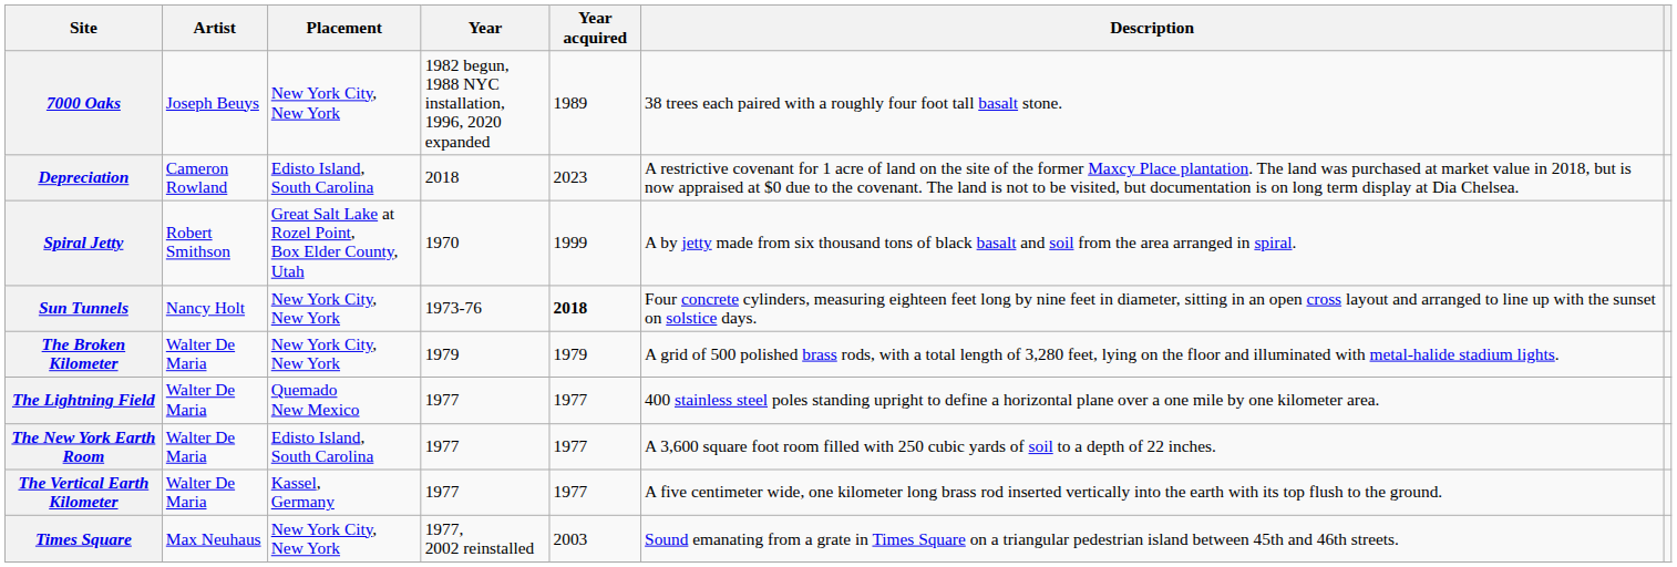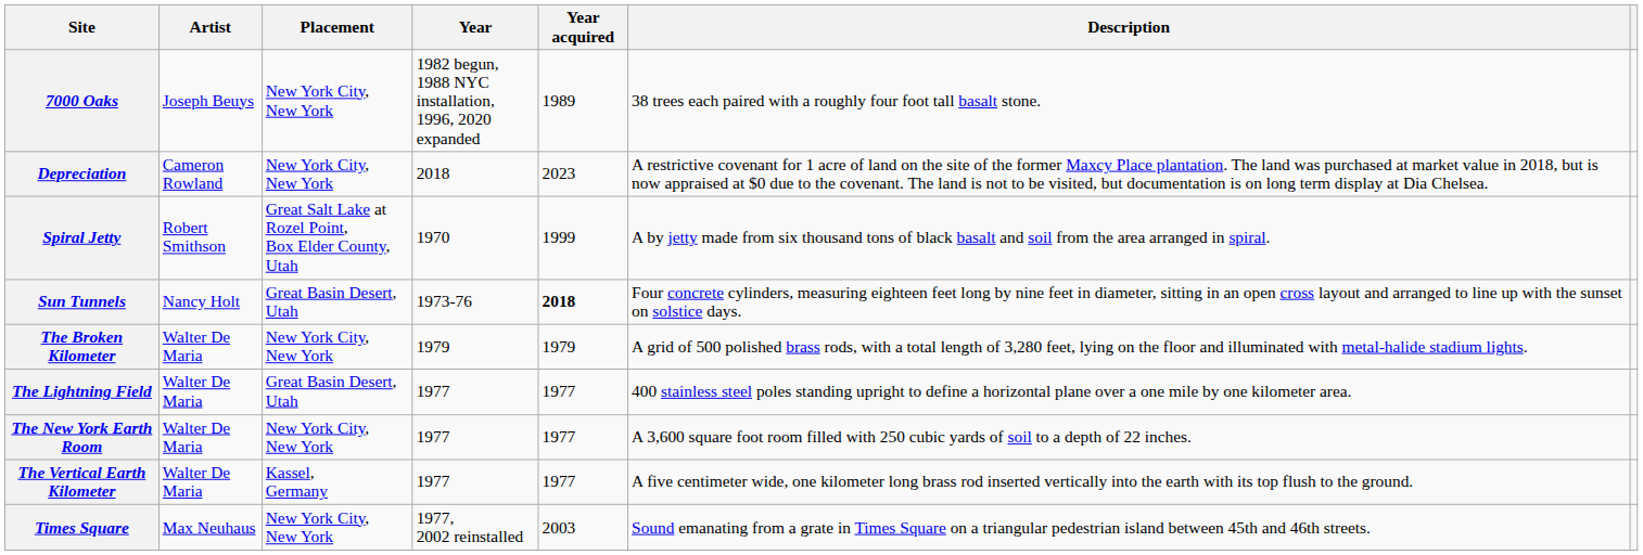 <table class="wikitable sortable plainrowheaders">
 <tr>
 <th scope="col">Site</th>
 <th scope="col">Artist</th>
 <th scope="col">Placement</th>
 <th scope="col">Year</th>
 <th scope="col">Year acquired</th>
 <th scope="col">Description</th>
 <th scope="col" class="unsortable"></th>
 </tr>
 <tr>
 <th scope="row"><em><a href='#'>7000 Oaks</a></em></th>
 <td><a href='#'>Joseph Beuys</a></td>
 <td><a href='#'>New York City</a>,<br><a href='#'>New York</a></td>
 <td>1982 begun,<br>1988 NYC installation,<br>1996, 2020 expanded</td>
 <td>1989</td>
 <td>38 trees each paired with a roughly four foot tall <a href='#'>basalt</a> stone.</td>
 <td></td>
 </tr>
 <tr>
 <th scope="row"><em><a href='#'>Depreciation</a></em></th>
 <td><a href='#'>Cameron Rowland</a></td>
-<td><a href='#'>Edisto Island</a>,<br><a href='#'>South Carolina</a></td>
+<td><a href='#'>New York City</a>,<br><a href='#'>New York</a></td>
 <td>2018</td>
 <td>2023</td>
 <td>A restrictive covenant for 1 acre of land on the site of the former <a href='#'>Maxcy Place plantation</a>. The land was purchased at market value in 2018, but is now appraised at $0 due to the covenant. The land is not to be visited, but documentation is on long term display at Dia Chelsea.</td>
 <td></td>
 </tr>
 <tr>
 <th scope="row"><em><a href='#'>Spiral Jetty</a></em></th>
 <td><a href='#'>Robert Smithson</a></td>
 <td><a href='#'>Great Salt Lake</a> at <a href='#'>Rozel Point</a>,<br><a href='#'>Box Elder County</a>,<br><a href='#'>Utah</a></td>
 <td>1970</td>
 <td>1999</td>
 <td>A  by  <a href='#'>jetty</a> made from six thousand tons of black <a href='#'>basalt</a> and <a href='#'>soil</a> from the area arranged in <a href='#'>spiral</a>.</td>
 <td></td>
 </tr>
 <tr>
 <th scope="row"><em><a href='#'>Sun Tunnels</a></em></th>
 <td><a href='#'>Nancy Holt</a></td>
-<td><a href='#'>New York City</a>,<br><a href='#'>New York</a></td>
+<td><a href='#'>Great Basin Desert</a>,<br><a href='#'>Utah</a></td>
 <td>1973-76</td>
 <td><strong>2018</strong></td>
 <td>Four <a href='#'>concrete</a> cylinders, measuring eighteen feet long by nine feet in diameter, sitting in an open <a href='#'>cross</a> layout and arranged to line up with the sunset on <a href='#'>solstice</a> days.</td>
 <td></td>
 </tr>
 <tr>
 <th scope="row"><em><a href='#'>The Broken Kilometer</a></em></th>
 <td><a href='#'>Walter De Maria</a></td>
 <td><a href='#'>New York City</a>,<br><a href='#'>New York</a></td>
 <td>1979</td>
 <td>1979</td>
 <td>A grid of 500 polished <a href='#'>brass</a> rods, with a total length of 3,280 feet, lying on the floor and illuminated with <a href='#'>metal-halide stadium lights</a>.</td>
 <td></td>
 </tr>
 <tr>
 <th scope="row"><em><a href='#'>The Lightning Field</a></em></th>
 <td><a href='#'>Walter De Maria</a></td>
-<td><a href='#'>Quemado</a> <br> <a href='#'>New Mexico</a></td>
+<td><a href='#'>Great Basin Desert</a>,<br><a href='#'>Utah</a></td>
 <td>1977</td>
 <td>1977</td>
 <td>400 <a href='#'>stainless steel</a> poles standing upright to define a horizontal plane over a one mile by one kilometer area.</td>
 <td></td>
 </tr>
 <tr>
 <th scope="row"><em><a href='#'>The New York Earth Room</a></em></th>
 <td><a href='#'>Walter De Maria</a></td>
-<td><a href='#'>Edisto Island</a>,<br><a href='#'>South Carolina</a></td>
+<td><a href='#'>New York City</a>,<br><a href='#'>New York</a></td>
 <td>1977</td>
 <td>1977</td>
 <td>A 3,600 square foot room filled with 250 cubic yards of <a href='#'>soil</a> to a depth of 22 inches.</td>
 <td></td>
 </tr>
 <tr>
 <th scope="row"><em><a href='#'>The Vertical Earth Kilometer</a></em></th>
 <td><a href='#'>Walter De Maria</a></td>
 <td><a href='#'>Kassel</a>,<br><a href='#'>Germany</a></td>
 <td>1977</td>
 <td>1977</td>
 <td>A five centimeter wide, one kilometer long brass rod inserted vertically into the earth with its top flush to the ground.</td>
 <td></td>
 </tr>
 <tr>
 <th scope="row"><em><a href='#'>Times Square</a></em></th>
 <td><a href='#'>Max Neuhaus</a></td>
 <td><a href='#'>New York City</a>,<br><a href='#'>New York</a></td>
 <td>1977,<br>2002 reinstalled</td>
 <td>2003</td>
 <td><a href='#'>Sound</a> emanating from a grate in <a href='#'>Times Square</a> on a triangular pedestrian island between 45th and 46th streets.</td>
 <td></td>
 </tr>
 <tr>
 </tr>
 </table>
